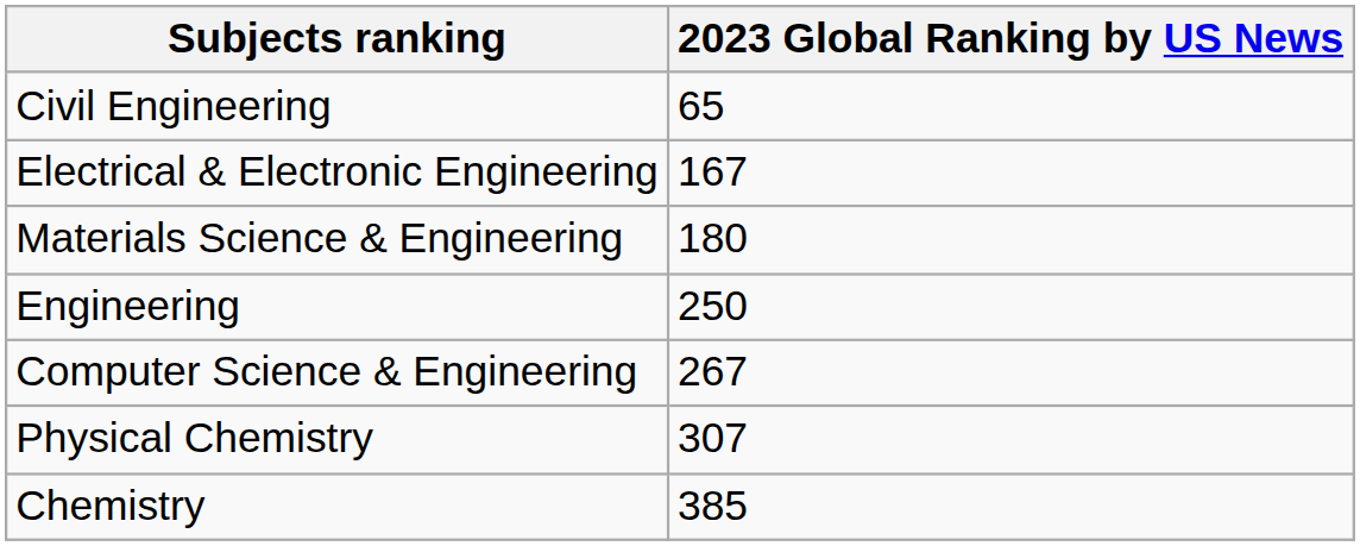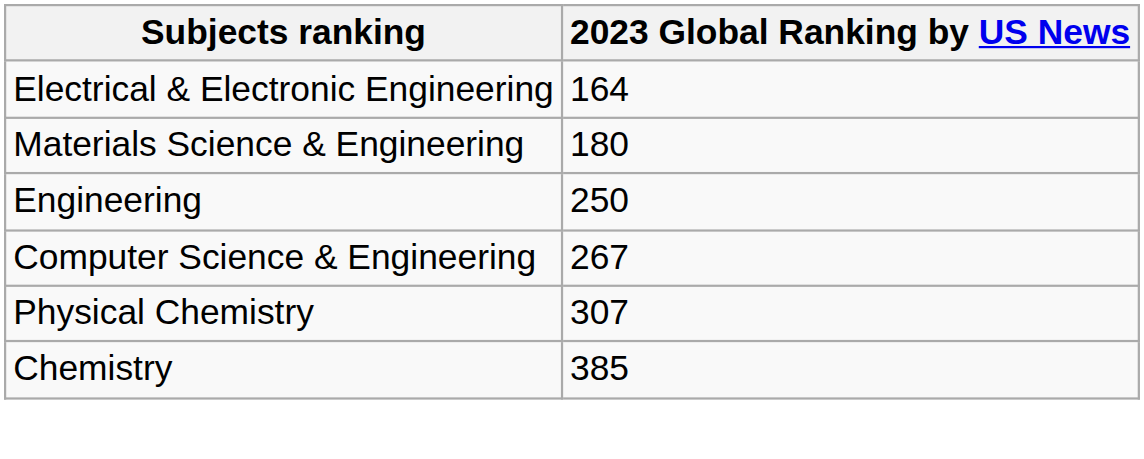 <table class="wikitable">
 <tr>
 <th>Subjects ranking</th>
 <th>2023 Global Ranking by <a href='#'>US News</a></th>
 </tr>
 <tr>
-<td>Civil Engineering</td>
-<td>65</td>
-</tr>
-<tr>
 <td>Electrical & Electronic Engineering</td>
-<td>167</td>
+<td>164</td>
 </tr>
 <tr>
 <td>Materials Science & Engineering</td>
 <td>180</td>
 </tr>
 <tr>
 <td>Engineering</td>
 <td>250</td>
 </tr>
 <tr>
 <td>Computer Science & Engineering</td>
 <td>267</td>
 </tr>
 <tr>
 <td>Physical Chemistry</td>
 <td>307</td>
 </tr>
 <tr>
 <td>Chemistry</td>
 <td>385</td>
 </tr>
 </table>
